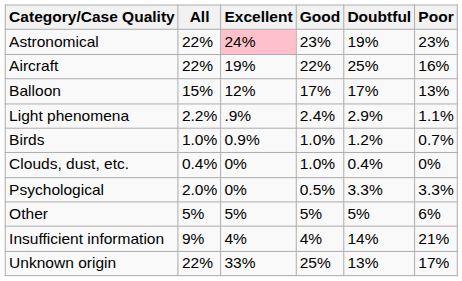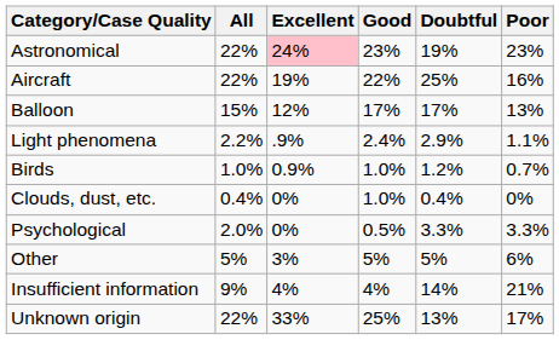 <table class="wikitable" align="right" style="margin-left: 0.25em">
 <tr>
 <th>Category/Case Quality</th>
 <th>All</th>
 <th>Excellent</th>
 <th>Good</th>
 <th>Doubtful</th>
 <th>Poor</th>
 </tr>
 <tr>
 <td>Astronomical</td>
 <td>22%</td>
 <td style="background: pink;">24%</td>
 <td>23%</td>
 <td>19%</td>
 <td>23%</td>
 </tr>
 <tr>
 <td>Aircraft</td>
 <td>22%</td>
 <td>19%</td>
 <td>22%</td>
 <td>25%</td>
 <td>16%</td>
 </tr>
 <tr>
 <td>Balloon</td>
 <td>15%</td>
 <td>12%</td>
 <td>17%</td>
 <td>17%</td>
 <td>13%</td>
 </tr>
 <tr>
 <td>Light phenomena</td>
 <td>2.2%</td>
 <td>.9%</td>
 <td>2.4%</td>
 <td>2.9%</td>
 <td>1.1%</td>
 </tr>
 <tr>
 <td>Birds</td>
 <td>1.0%</td>
 <td>0.9%</td>
 <td>1.0%</td>
 <td>1.2%</td>
 <td>0.7%</td>
 </tr>
 <tr>
 <td>Clouds, dust, etc.</td>
 <td>0.4%</td>
 <td>0%</td>
 <td>1.0%</td>
 <td>0.4%</td>
 <td>0%</td>
 </tr>
 <tr>
 <td>Psychological</td>
 <td>2.0%</td>
 <td>0%</td>
 <td>0.5%</td>
 <td>3.3%</td>
 <td>3.3%</td>
 </tr>
 <tr>
 <td>Other</td>
 <td>5%</td>
-<td>5%</td>
+<td>3%</td>
 <td>5%</td>
 <td>5%</td>
 <td>6%</td>
 </tr>
 <tr>
 <td>Insufficient information</td>
 <td>9%</td>
 <td>4%</td>
 <td>4%</td>
 <td>14%</td>
 <td>21%</td>
 </tr>
 <tr>
 <td>Unknown origin</td>
 <td>22%</td>
 <td>33%</td>
 <td>25%</td>
 <td>13%</td>
 <td>17%</td>
 </tr>
 </table>
